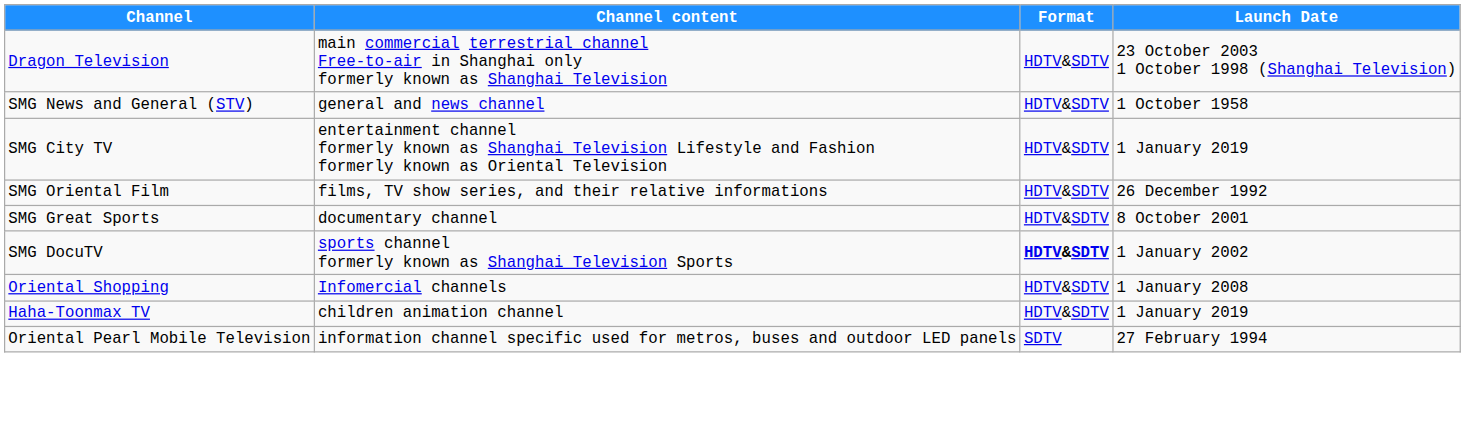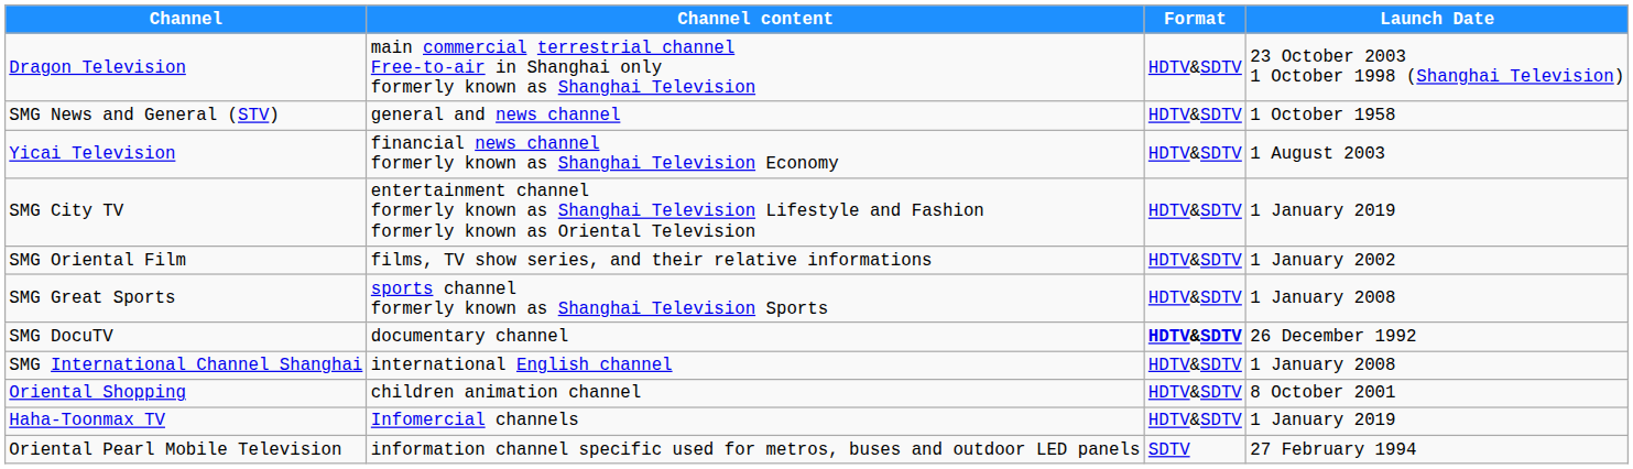 <table class="wikitable">
 <tr style="background:dodgerblue; color:white" align="center">
 <td><strong>Channel</strong></td>
 <td><strong>Channel content</strong></td>
 <td><strong>Format</strong></td>
 <td><strong>Launch Date</strong></td>
 </tr>
 <tr>
 <td><a href='#'>Dragon Television</a></td>
 <td>main <a href='#'>commercial</a> <a href='#'>terrestrial channel</a><br><a href='#'>Free-to-air</a> in Shanghai only<br>formerly known as <a href='#'>Shanghai Television</a></td>
 <td><a href='#'>HDTV</a>&<a href='#'>SDTV</a></td>
 <td>23 October 2003<br>1 October 1998 (<a href='#'>Shanghai Television</a>)</td>
 </tr>
 <tr>
 <td>SMG News and General (<a href='#'>STV</a>)</td>
 <td>general and <a href='#'>news channel</a></td>
 <td><a href='#'>HDTV</a>&<a href='#'>SDTV</a></td>
 <td>1 October 1958</td>
 </tr>
 <tr>
+<td><a href='#'>Yicai Television</a></td>
+<td>financial <a href='#'>news channel</a><br>formerly known as <a href='#'>Shanghai Television</a> Economy</td>
+<td><a href='#'>HDTV</a>&<a href='#'>SDTV</a></td>
+<td>1 August 2003</td>
+</tr>
+<tr>
 <td>SMG City TV</td>
 <td>entertainment channel<br>formerly known as <a href='#'>Shanghai Television</a> Lifestyle and Fashion<br>formerly known as Oriental Television</td>
 <td><a href='#'>HDTV</a>&<a href='#'>SDTV</a></td>
 <td>1 January 2019</td>
 </tr>
 <tr>
 <td>SMG Oriental Film</td>
 <td>films, TV show series, and their relative informations</td>
 <td><a href='#'>HDTV</a>&<a href='#'>SDTV</a></td>
+<td>1 January 2002</td>
+</tr>
+<tr>
+<td>SMG Great Sports</td>
+<td><a href='#'>sports</a> channel<br>formerly known as <a href='#'>Shanghai Television</a> Sports</td>
+<td><a href='#'>HDTV</a>&<a href='#'>SDTV</a></td>
+<td>1 January 2008</td>
+</tr>
+<tr>
+<td>SMG DocuTV</td>
+<td>documentary channel</td>
+<td><strong><a href='#'>HDTV</a>&<a href='#'>SDTV</a></strong></td>
 <td>26 December 1992</td>
 </tr>
 <tr>
-<td>SMG Great Sports</td>
-<td>documentary channel</td>
+<td>SMG <a href='#'>International Channel Shanghai</a></td>
+<td>international <a href='#'>English channel</a></td>
+<td><a href='#'>HDTV</a>&<a href='#'>SDTV</a></td>
+<td>1 January 2008</td>
+</tr>
+<tr>
+<td><a href='#'>Oriental Shopping</a></td>
+<td>children animation channel</td>
 <td><a href='#'>HDTV</a>&<a href='#'>SDTV</a></td>
 <td>8 October 2001</td>
 </tr>
 <tr>
-<td>SMG DocuTV</td>
-<td><a href='#'>sports</a> channel<br>formerly known as <a href='#'>Shanghai Television</a> Sports</td>
-<td><strong><a href='#'>HDTV</a>&<a href='#'>SDTV</a></strong></td>
-<td>1 January 2002</td>
-</tr>
-<tr>
-<td><a href='#'>Oriental Shopping</a></td>
+<td><a href='#'>Haha-Toonmax TV</a></td>
 <td><a href='#'>Infomercial</a> channels</td>
-<td><a href='#'>HDTV</a>&<a href='#'>SDTV</a></td>
-<td>1 January 2008</td>
-</tr>
-<tr>
-<td><a href='#'>Haha-Toonmax TV</a></td>
-<td>children animation channel</td>
 <td><a href='#'>HDTV</a>&<a href='#'>SDTV</a></td>
 <td>1 January 2019</td>
 </tr>
 <tr>
 <td>Oriental Pearl Mobile Television</td>
 <td>information channel specific used for metros, buses and outdoor LED panels</td>
 <td><a href='#'>SDTV</a></td>
 <td>27 February 1994</td>
 </tr>
 </table>
